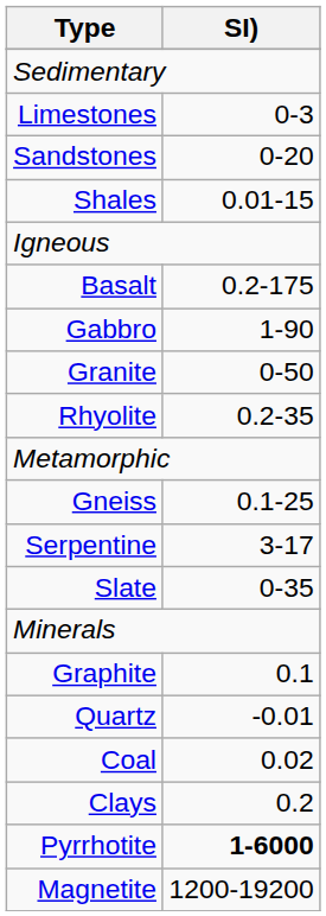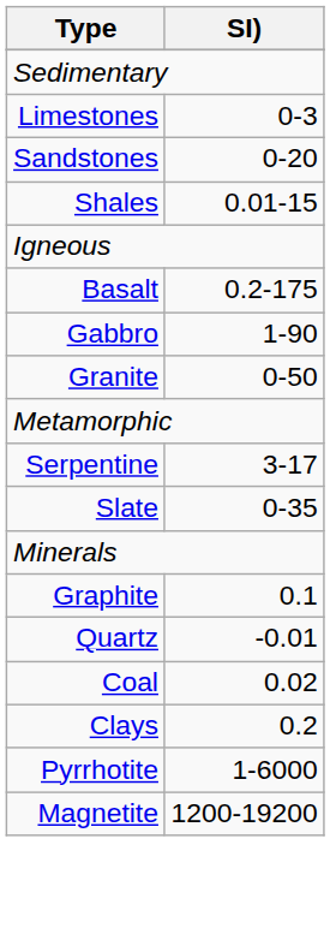 <table class="wikitable collapsible collapsed" border="0" style="text-align: right;" align="right">
 <tr>
 <th>Type</th>
 <th> SI)</th>
 </tr>
 <tr>
 </tr>
 <tr>
 <td colspan="2" align="left"><em>Sedimentary</em></td>
 </tr>
 <tr>
 <td><a href='#'>Limestones</a></td>
 <td>0-3</td>
 </tr>
 <tr>
 <td><a href='#'>Sandstones</a></td>
 <td>0-20</td>
 </tr>
 <tr>
 <td><a href='#'>Shales</a></td>
 <td>0.01-15</td>
 </tr>
 <tr>
 <td colspan="2" align="left"><em>Igneous</em></td>
 </tr>
 <tr>
 <td><a href='#'>Basalt</a></td>
 <td>0.2-175</td>
 </tr>
 <tr>
 <td><a href='#'>Gabbro</a></td>
 <td>1-90</td>
 </tr>
 <tr>
 <td><a href='#'>Granite</a></td>
 <td>0-50</td>
 </tr>
 <tr>
-<td><a href='#'>Rhyolite</a></td>
-<td>0.2-35</td>
-</tr>
-<tr>
 <td colspan="2" align="left"><em>Metamorphic</em></td>
-</tr>
-<tr>
-<td><a href='#'>Gneiss</a></td>
-<td>0.1-25</td>
 </tr>
 <tr>
 <td><a href='#'>Serpentine</a></td>
 <td>3-17</td>
 </tr>
 <tr>
 <td><a href='#'>Slate</a></td>
 <td>0-35</td>
 </tr>
 <tr>
 <td colspan="2" align="left"><em>Minerals</em></td>
 </tr>
 <tr>
 <td><a href='#'>Graphite</a></td>
 <td>0.1</td>
 </tr>
 <tr>
 <td><a href='#'>Quartz</a></td>
 <td>-0.01</td>
 </tr>
 <tr>
 <td><a href='#'>Coal</a></td>
 <td>0.02</td>
 </tr>
 <tr>
 <td><a href='#'>Clays</a></td>
 <td>0.2</td>
 </tr>
 <tr>
 <td><a href='#'>Pyrrhotite</a></td>
-<td><strong>1-6000</strong></td>
+<td>1-6000</td>
 </tr>
 <tr>
 <td><a href='#'>Magnetite</a></td>
 <td>1200-19200</td>
 </tr>
 </table>
